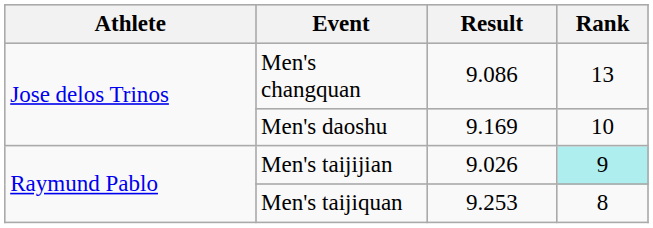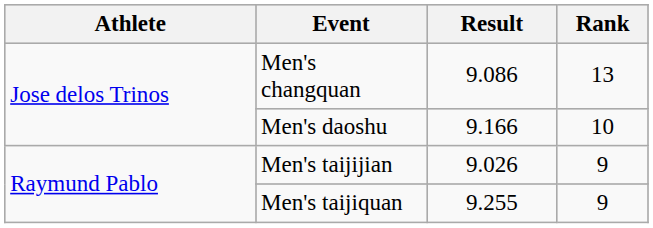 <table class="wikitable" style="font-size:90%; text-align:center">
 <tr>
 <th width="150">Athlete</th>
 <th width="100">Event</th>
 <th width="75">Result</th>
 <th width="50">Rank</th>
 </tr>
 <tr>
 <td align="left" rowspan="2"><a href='#'>Jose delos Trinos</a></td>
 <td align="left">Men's changquan</td>
 <td>9.086</td>
 <td>13</td>
 </tr>
 <tr>
 <td align="left">Men's daoshu</td>
-<td>9.169</td>
+<td>9.166</td>
 <td>10</td>
 </tr>
 <tr>
 <td align="left" rowspan="2"><a href='#'>Raymund Pablo</a></td>
 <td align="left">Men's taijijian</td>
 <td>9.026</td>
-<td style="background: paleturquoise;">9</td>
+<td>9</td>
 </tr>
 <tr>
 <td align="left">Men's taijiquan</td>
-<td>9.253</td>
-<td>8</td>
+<td>9.255</td>
+<td>9</td>
 </tr>
 </table>
